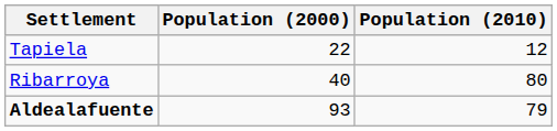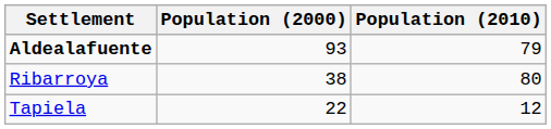 <table class="wikitable sortable">
 <tr style="background:#C0C0C0">
 <th>Settlement</th>
 <th>Population (2000)</th>
 <th>Population (2010)</th>
 </tr>
 <tr>
+<td><strong>Aldealafuente</strong></td>
+<td align=right>93</td>
+<td align=right>79</td>
+</tr>
+<tr>
+<td><a href='#'>Ribarroya</a></td>
+<td align=right>38</td>
+<td align=right>80</td>
+</tr>
+<tr>
 <td><a href='#'>Tapiela</a></td>
 <td align=right>22</td>
 <td align=right>12</td>
 </tr>
-<tr>
-<td><a href='#'>Ribarroya</a></td>
-<td align=right>40</td>
-<td align=right>80</td>
-</tr>
-<tr>
-<td><strong>Aldealafuente</strong></td>
-<td align=right>93</td>
-<td align=right>79</td>
-</tr>
 </table>
